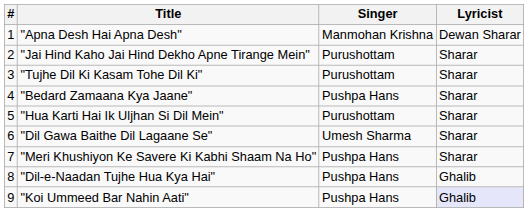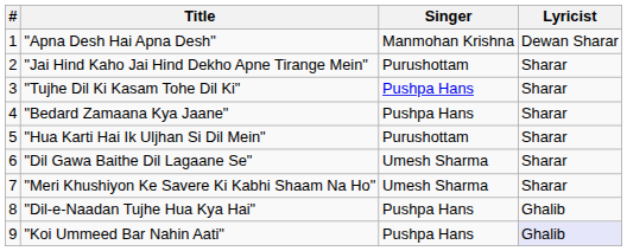 <table class="wikitable">
 <tr>
 <th>#</th>
 <th>Title</th>
 <th>Singer</th>
 <th>Lyricist</th>
 </tr>
 <tr>
 <td>1</td>
 <td>"Apna Desh Hai Apna Desh"</td>
 <td>Manmohan Krishna</td>
 <td>Dewan Sharar</td>
 </tr>
 <tr>
 <td>2</td>
 <td>"Jai Hind Kaho Jai Hind Dekho Apne Tirange Mein"</td>
 <td>Purushottam</td>
 <td>Sharar</td>
 </tr>
 <tr>
 <td>3</td>
 <td>"Tujhe Dil Ki Kasam Tohe Dil Ki"</td>
-<td>Purushottam</td>
+<td><a href='#'>Pushpa Hans</a></td>
 <td>Sharar</td>
 </tr>
 <tr>
 <td>4</td>
 <td>"Bedard Zamaana Kya Jaane"</td>
 <td>Pushpa Hans</td>
 <td>Sharar</td>
 </tr>
 <tr>
 <td>5</td>
 <td>"Hua Karti Hai Ik Uljhan Si Dil Mein"</td>
 <td>Purushottam</td>
 <td>Sharar</td>
 </tr>
 <tr>
 <td>6</td>
 <td>"Dil Gawa Baithe Dil Lagaane Se"</td>
 <td>Umesh Sharma</td>
 <td>Sharar</td>
 </tr>
 <tr>
 <td>7</td>
 <td>"Meri Khushiyon Ke Savere Ki Kabhi Shaam Na Ho"</td>
-<td>Pushpa Hans</td>
+<td>Umesh Sharma</td>
 <td>Sharar</td>
 </tr>
 <tr>
 <td>8</td>
 <td>"Dil-e-Naadan Tujhe Hua Kya Hai"</td>
 <td>Pushpa Hans</td>
 <td>Ghalib</td>
 </tr>
 <tr>
 <td>9</td>
 <td>"Koi Ummeed Bar Nahin Aati"</td>
 <td>Pushpa Hans</td>
 <td style="background: lavender;">Ghalib</td>
 </tr>
 </table>
